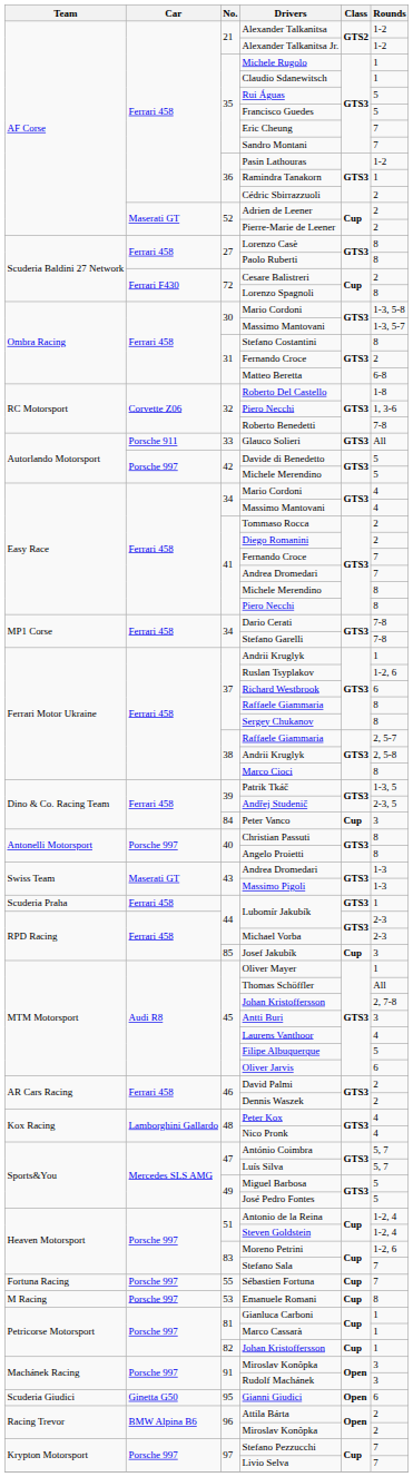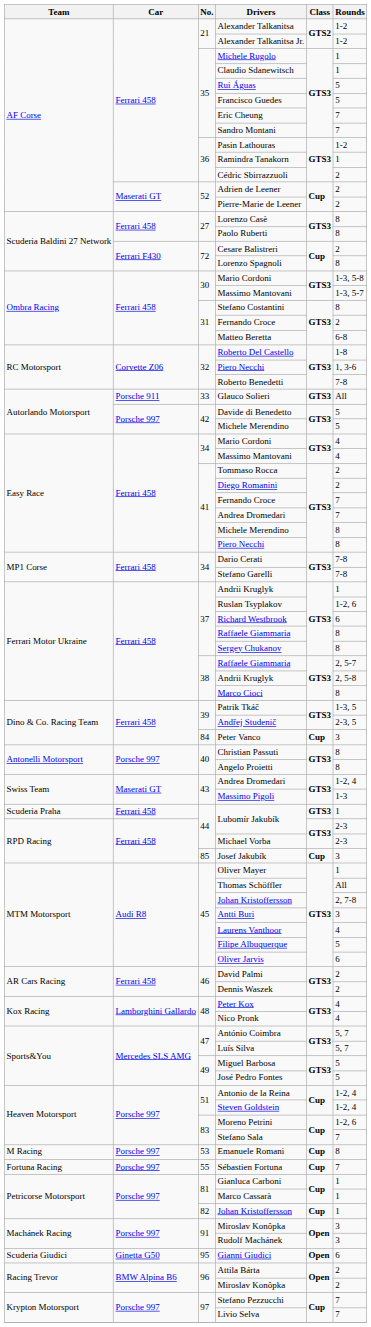 <table class="wikitable" style="font-size: 85%">
 <tr>
 <th>Team</th>
 <th>Car</th>
 <th>No.</th>
 <th>Drivers</th>
 <th>Class</th>
 <th>Rounds</th>
 </tr>
 <tr>
 <td rowspan=13> <a href='#'>AF Corse</a></td>
 <td rowspan=11><a href='#'>Ferrari 458</a></td>
 <td rowspan=2>21</td>
 <td> Alexander Talkanitsa</td>
 <td rowspan=2><strong><span>GTS2</span></strong></td>
 <td>1-2</td>
 </tr>
 <tr>
 <td> Alexander Talkanitsa Jr.</td>
 <td>1-2</td>
 </tr>
 <tr>
 <td rowspan=6>35</td>
 <td> <a href='#'>Michele Rugolo</a></td>
 <td rowspan=6><strong><span>GTS3</span></strong></td>
 <td>1</td>
 </tr>
 <tr>
 <td> Claudio Sdanewitsch</td>
 <td>1</td>
 </tr>
 <tr>
 <td> <a href='#'>Rui Águas</a></td>
 <td>5</td>
 </tr>
 <tr>
 <td> Francisco Guedes</td>
 <td>5</td>
 </tr>
 <tr>
 <td> Eric Cheung</td>
 <td>7</td>
 </tr>
 <tr>
 <td> Sandro Montani</td>
 <td>7</td>
 </tr>
 <tr>
 <td rowspan=3>36</td>
 <td> Pasin Lathouras</td>
 <td rowspan=3><strong><span>GTS3</span></strong></td>
 <td>1-2</td>
 </tr>
 <tr>
 <td> Ramindra Tanakorn</td>
 <td>1</td>
 </tr>
 <tr>
 <td> Cédric Sbirrazzuoli</td>
 <td>2</td>
 </tr>
 <tr>
 <td rowspan=2><a href='#'>Maserati GT</a></td>
 <td rowspan=2>52</td>
 <td> Adrien de Leener</td>
 <td rowspan=2><strong><span>Cup</span></strong></td>
 <td>2</td>
 </tr>
 <tr>
 <td> Pierre-Marie de Leener</td>
 <td>2</td>
 </tr>
 <tr>
 <td rowspan=4> Scuderia Baldini 27 Network</td>
 <td rowspan=2><a href='#'>Ferrari 458</a></td>
 <td rowspan=2>27</td>
 <td> Lorenzo Casè</td>
 <td rowspan=2><strong><span>GTS3</span></strong></td>
 <td>8</td>
 </tr>
 <tr>
 <td> Paolo Ruberti</td>
 <td>8</td>
 </tr>
 <tr>
 <td rowspan=2><a href='#'>Ferrari F430</a></td>
 <td rowspan=2>72</td>
 <td> Cesare Balistreri</td>
 <td rowspan=2><strong><span>Cup</span></strong></td>
 <td>2</td>
 </tr>
 <tr>
 <td> Lorenzo Spagnoli</td>
 <td>8</td>
 </tr>
 <tr>
 <td rowspan=5> <a href='#'>Ombra Racing</a></td>
 <td rowspan=5><a href='#'>Ferrari 458</a></td>
 <td rowspan=2>30</td>
 <td> Mario Cordoni</td>
 <td rowspan=2><strong><span>GTS3</span></strong></td>
 <td>1-3, 5-8</td>
 </tr>
 <tr>
 <td> Massimo Mantovani</td>
 <td>1-3, 5-7</td>
 </tr>
 <tr>
 <td rowspan=3>31</td>
 <td> Stefano Costantini</td>
 <td rowspan=3><strong><span>GTS3</span></strong></td>
 <td>8</td>
 </tr>
 <tr>
 <td> Fernando Croce</td>
 <td>2</td>
 </tr>
 <tr>
 <td> Matteo Beretta</td>
 <td>6-8</td>
 </tr>
 <tr>
 <td rowspan=3> RC Motorsport</td>
 <td rowspan=3><a href='#'>Corvette Z06</a></td>
 <td rowspan=3>32</td>
 <td> <a href='#'>Roberto Del Castello</a></td>
 <td rowspan=3><strong><span>GTS3</span></strong></td>
 <td>1-8</td>
 </tr>
 <tr>
 <td> <a href='#'>Piero Necchi</a></td>
 <td>1, 3-6</td>
 </tr>
 <tr>
 <td> Roberto Benedetti</td>
 <td>7-8</td>
 </tr>
 <tr>
 <td rowspan=3> Autorlando Motorsport</td>
 <td><a href='#'>Porsche 911</a></td>
 <td>33</td>
 <td> Glauco Solieri</td>
 <td><strong><span>GTS3</span></strong></td>
 <td>All</td>
 </tr>
 <tr>
 <td rowspan=2><a href='#'>Porsche 997</a></td>
 <td rowspan=2>42</td>
 <td> Davide di Benedetto</td>
 <td rowspan=2><strong><span>GTS3</span></strong></td>
 <td>5</td>
 </tr>
 <tr>
 <td> Michele Merendino</td>
 <td>5</td>
 </tr>
 <tr>
 <td rowspan=8> Easy Race</td>
 <td rowspan=8><a href='#'>Ferrari 458</a></td>
 <td rowspan=2>34</td>
 <td> Mario Cordoni</td>
 <td rowspan=2><strong><span>GTS3</span></strong></td>
 <td>4</td>
 </tr>
 <tr>
 <td> Massimo Mantovani</td>
 <td>4</td>
 </tr>
 <tr>
 <td rowspan=6>41</td>
 <td> Tommaso Rocca</td>
 <td rowspan=6><strong><span>GTS3</span></strong></td>
 <td>2</td>
 </tr>
 <tr>
 <td> <a href='#'>Diego Romanini</a></td>
 <td>2</td>
 </tr>
 <tr>
 <td> Fernando Croce</td>
 <td>7</td>
 </tr>
 <tr>
 <td> Andrea Dromedari</td>
 <td>7</td>
 </tr>
 <tr>
 <td> Michele Merendino</td>
 <td>8</td>
 </tr>
 <tr>
 <td> <a href='#'>Piero Necchi</a></td>
 <td>8</td>
 </tr>
 <tr>
 <td rowspan=2> MP1 Corse</td>
 <td rowspan=2><a href='#'>Ferrari 458</a></td>
 <td rowspan=2>34</td>
 <td> Dario Cerati</td>
 <td rowspan=2><strong><span>GTS3</span></strong></td>
 <td>7-8</td>
 </tr>
 <tr>
 <td> Stefano Garelli</td>
 <td>7-8</td>
 </tr>
 <tr>
 <td rowspan=8> Ferrari Motor Ukraine</td>
 <td rowspan=8><a href='#'>Ferrari 458</a></td>
 <td rowspan=5>37</td>
 <td> Andrii Kruglyk</td>
 <td rowspan=5><strong><span>GTS3</span></strong></td>
 <td>1</td>
 </tr>
 <tr>
 <td> Ruslan Tsyplakov</td>
 <td>1-2, 6</td>
 </tr>
 <tr>
 <td> <a href='#'>Richard Westbrook</a></td>
 <td>6</td>
 </tr>
 <tr>
 <td> <a href='#'>Raffaele Giammaria</a></td>
 <td>8</td>
 </tr>
 <tr>
 <td> <a href='#'>Sergey Chukanov</a></td>
 <td>8</td>
 </tr>
 <tr>
 <td rowspan=3>38</td>
 <td> <a href='#'>Raffaele Giammaria</a></td>
 <td rowspan=3><strong><span>GTS3</span></strong></td>
 <td>2, 5-7</td>
 </tr>
 <tr>
 <td> Andrii Kruglyk</td>
 <td>2, 5-8</td>
 </tr>
 <tr>
 <td> <a href='#'>Marco Cioci</a></td>
 <td>8</td>
 </tr>
 <tr>
 <td rowspan=3> Dino & Co. Racing Team</td>
 <td rowspan=3><a href='#'>Ferrari 458</a></td>
 <td rowspan=2>39</td>
 <td> Patrik Tkáč</td>
 <td rowspan=2><strong><span>GTS3</span></strong></td>
 <td>1-3, 5</td>
 </tr>
 <tr>
 <td> <a href='#'>Andřej Studenič</a></td>
 <td>2-3, 5</td>
 </tr>
 <tr>
 <td>84</td>
 <td> Peter Vanco</td>
 <td><strong><span>Cup</span></strong></td>
 <td>3</td>
 </tr>
 <tr>
 <td rowspan=2> <a href='#'>Antonelli Motorsport</a></td>
 <td rowspan=2><a href='#'>Porsche 997</a></td>
 <td rowspan=2>40</td>
 <td> Christian Passuti</td>
 <td rowspan=2><strong><span>GTS3</span></strong></td>
 <td>8</td>
 </tr>
 <tr>
 <td> Angelo Proietti</td>
 <td>8</td>
 </tr>
 <tr>
 <td rowspan=2> Swiss Team</td>
 <td rowspan=2><a href='#'>Maserati GT</a></td>
 <td rowspan=2>43</td>
 <td> Andrea Dromedari</td>
 <td rowspan=2><strong><span>GTS3</span></strong></td>
-<td>1-3</td>
+<td>1-2, 4</td>
 </tr>
 <tr>
 <td> <a href='#'>Massimo Pigoli</a></td>
 <td>1-3</td>
 </tr>
 <tr>
 <td> Scuderia Praha</td>
 <td><a href='#'>Ferrari 458</a></td>
 <td rowspan=3>44</td>
 <td rowspan=2> Lubomír Jakubík</td>
 <td><strong><span>GTS3</span></strong></td>
 <td>1</td>
 </tr>
 <tr>
 <td rowspan=3> RPD Racing</td>
 <td rowspan=3><a href='#'>Ferrari 458</a></td>
 <td rowspan=2><strong><span>GTS3</span></strong></td>
 <td>2-3</td>
 </tr>
 <tr>
 <td> Michael Vorba</td>
 <td>2-3</td>
 </tr>
 <tr>
 <td>85</td>
 <td> Josef Jakubík</td>
 <td><strong><span>Cup</span></strong></td>
 <td>3</td>
 </tr>
 <tr>
 <td rowspan=7> MTM Motorsport</td>
 <td rowspan=7><a href='#'>Audi R8</a></td>
 <td rowspan=7>45</td>
 <td> Oliver Mayer</td>
 <td rowspan=7><strong><span>GTS3</span></strong></td>
 <td>1</td>
 </tr>
 <tr>
 <td> Thomas Schöffler</td>
 <td>All</td>
 </tr>
 <tr>
 <td> <a href='#'>Johan Kristoffersson</a></td>
 <td>2, 7-8</td>
 </tr>
 <tr>
 <td> <a href='#'>Antti Buri</a></td>
 <td>3</td>
 </tr>
 <tr>
 <td> <a href='#'>Laurens Vanthoor</a></td>
 <td>4</td>
 </tr>
 <tr>
 <td> <a href='#'>Filipe Albuquerque</a></td>
 <td>5</td>
 </tr>
 <tr>
 <td> <a href='#'>Oliver Jarvis</a></td>
 <td>6</td>
 </tr>
 <tr>
 <td rowspan=2> AR Cars Racing</td>
 <td rowspan=2><a href='#'>Ferrari 458</a></td>
 <td rowspan=2>46</td>
 <td> David Palmi</td>
 <td rowspan=2><strong><span>GTS3</span></strong></td>
 <td>2</td>
 </tr>
 <tr>
 <td> Dennis Waszek</td>
 <td>2</td>
 </tr>
 <tr>
 <td rowspan=2> Kox Racing</td>
 <td rowspan=2><a href='#'>Lamborghini Gallardo</a></td>
 <td rowspan=2>48</td>
 <td> <a href='#'>Peter Kox</a></td>
 <td rowspan=2><strong><span>GTS3</span></strong></td>
 <td>4</td>
 </tr>
 <tr>
 <td> Nico Pronk</td>
 <td>4</td>
 </tr>
 <tr>
 <td rowspan=4> Sports&You</td>
 <td rowspan=4><a href='#'>Mercedes SLS AMG</a></td>
 <td rowspan=2>47</td>
 <td> António Coimbra</td>
 <td rowspan=2><strong><span>GTS3</span></strong></td>
 <td>5, 7</td>
 </tr>
 <tr>
 <td> Luís Silva</td>
 <td>5, 7</td>
 </tr>
 <tr>
 <td rowspan=2>49</td>
 <td> Miguel Barbosa</td>
 <td rowspan=2><strong><span>GTS3</span></strong></td>
 <td>5</td>
 </tr>
 <tr>
 <td> José Pedro Fontes</td>
 <td>5</td>
 </tr>
 <tr>
 <td rowspan=4> Heaven Motorsport</td>
 <td rowspan=4><a href='#'>Porsche 997</a></td>
 <td rowspan=2>51</td>
 <td> Antonio de la Reina</td>
 <td rowspan=2><strong><span>Cup</span></strong></td>
 <td>1-2, 4</td>
 </tr>
 <tr>
 <td> <a href='#'>Steven Goldstein</a></td>
 <td>1-2, 4</td>
 </tr>
 <tr>
 <td rowspan=2>83</td>
 <td> Moreno Petrini</td>
 <td rowspan=2><strong><span>Cup</span></strong></td>
 <td>1-2, 6</td>
 </tr>
 <tr>
 <td> Stefano Sala</td>
 <td>7</td>
 </tr>
 <tr>
+<td> M Racing</td>
+<td><a href='#'>Porsche 997</a></td>
+<td>53</td>
+<td> Emanuele Romani</td>
+<td><strong><span>Cup</span></strong></td>
+<td>8</td>
+</tr>
+<tr>
 <td> Fortuna Racing</td>
 <td><a href='#'>Porsche 997</a></td>
 <td>55</td>
 <td> Sébastien Fortuna</td>
 <td><strong><span>Cup</span></strong></td>
 <td>7</td>
-</tr>
-<tr>
-<td> M Racing</td>
-<td><a href='#'>Porsche 997</a></td>
-<td>53</td>
-<td> Emanuele Romani</td>
-<td><strong><span>Cup</span></strong></td>
-<td>8</td>
 </tr>
 <tr>
 <td rowspan=3> Petricorse Motorsport</td>
 <td rowspan=3><a href='#'>Porsche 997</a></td>
 <td rowspan=2>81</td>
 <td> Gianluca Carboni</td>
 <td rowspan=2><strong><span>Cup</span></strong></td>
 <td>1</td>
 </tr>
 <tr>
 <td> Marco Cassarà</td>
 <td>1</td>
 </tr>
 <tr>
 <td>82</td>
 <td> <a href='#'>Johan Kristoffersson</a></td>
 <td><strong><span>Cup</span></strong></td>
 <td>1</td>
 </tr>
 <tr>
 <td rowspan=2> Machánek Racing</td>
 <td rowspan=2><a href='#'>Porsche 997</a></td>
 <td rowspan=2>91</td>
 <td> Miroslav Konôpka</td>
 <td rowspan=2><strong><span>Open</span></strong></td>
 <td>3</td>
 </tr>
 <tr>
 <td> Rudolf Machánek</td>
 <td>3</td>
 </tr>
 <tr>
 <td> Scuderia Giudici</td>
 <td><a href='#'>Ginetta G50</a></td>
 <td>95</td>
 <td> <a href='#'>Gianni Giudici</a></td>
 <td><strong><span>Open</span></strong></td>
 <td>6</td>
 </tr>
 <tr>
 <td rowspan=2> Racing Trevor</td>
 <td rowspan=2><a href='#'>BMW Alpina B6</a></td>
 <td rowspan=2>96</td>
 <td> Attila Bárta</td>
 <td rowspan=2><strong><span>Open</span></strong></td>
 <td>2</td>
 </tr>
 <tr>
 <td> Miroslav Konôpka</td>
 <td>2</td>
 </tr>
 <tr>
 <td rowspan=2> Krypton Motorsport</td>
 <td rowspan=2><a href='#'>Porsche 997</a></td>
 <td rowspan=2>97</td>
 <td> Stefano Pezzucchi</td>
 <td rowspan=2><strong><span>Cup</span></strong></td>
 <td>7</td>
 </tr>
 <tr>
 <td> Livio Selva</td>
 <td>7</td>
 </tr>
 <tr>
 </tr>
 </table>
